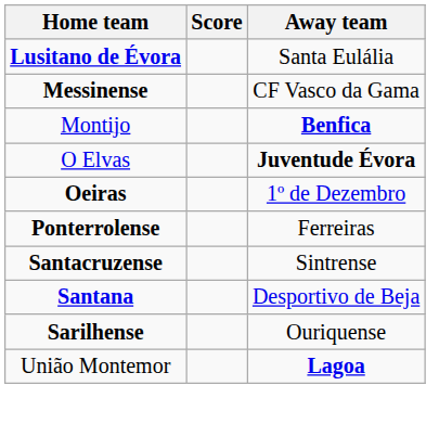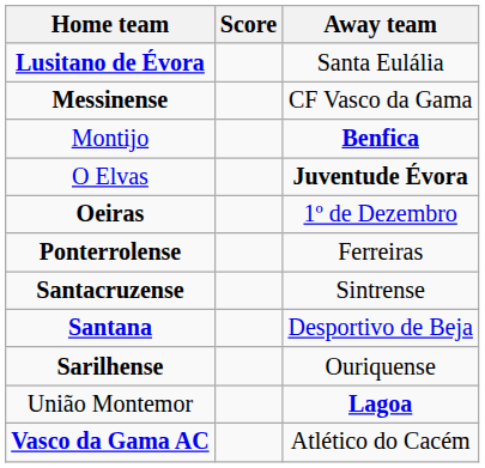 <table class="wikitable" style="text-align: center">
 <tr>
 <th>Home team</th>
 <th>Score</th>
 <th>Away team</th>
 </tr>
 <tr>
 <td><strong><a href='#'>Lusitano de Évora</a></strong> </td>
 <td></td>
 <td>Santa Eulália </td>
 </tr>
 <tr>
 <td><strong>Messinense</strong> </td>
 <td></td>
 <td>CF Vasco da Gama </td>
 </tr>
 <tr>
 <td><a href='#'>Montijo</a> </td>
 <td></td>
 <td><strong><a href='#'>Benfica</a></strong> </td>
 </tr>
 <tr>
 <td><a href='#'>O Elvas</a> </td>
 <td></td>
 <td><strong> Juventude Évora</strong> </td>
 </tr>
 <tr>
 <td><strong>Oeiras</strong> </td>
 <td></td>
 <td><a href='#'>1º de Dezembro</a> </td>
 </tr>
 <tr>
 <td><strong>Ponterrolense</strong> </td>
 <td></td>
 <td>Ferreiras </td>
 </tr>
 <tr>
 <td><strong>Santacruzense</strong> </td>
 <td></td>
 <td>Sintrense </td>
 </tr>
 <tr>
 <td><strong><a href='#'>Santana</a></strong> </td>
 <td></td>
 <td><a href='#'>Desportivo de Beja</a> </td>
 </tr>
 <tr>
 <td><strong>Sarilhense</strong> </td>
 <td></td>
 <td>Ouriquense </td>
 </tr>
 <tr>
 <td>União Montemor </td>
 <td></td>
 <td><strong><a href='#'>Lagoa</a></strong> </td>
 </tr>
+<tr>
+<td><strong><a href='#'>Vasco da Gama AC</a></strong> </td>
+<td></td>
+<td>Atlético do Cacém </td>
+</tr>
 </table>
